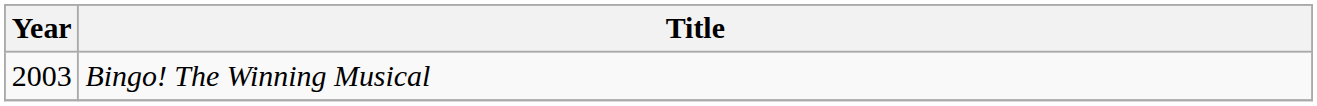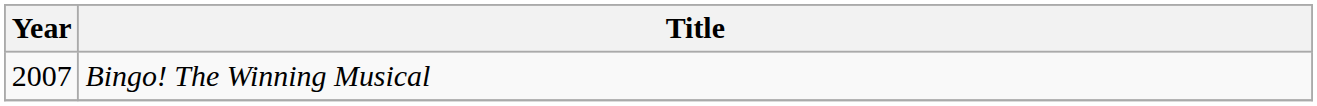 <table class="wikitable" style="width:700px">
 <tr>
 <th width=10>Year</th>
 <th>Title</th>
 </tr>
 <tr>
-<td>2003</td>
+<td>2007</td>
 <td><em>Bingo! The Winning Musical</em></td>
 </tr>
 <tr>
 </tr>
 </table>
